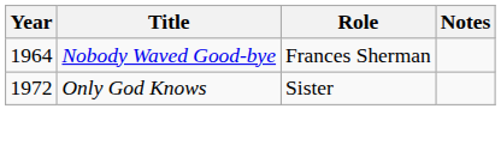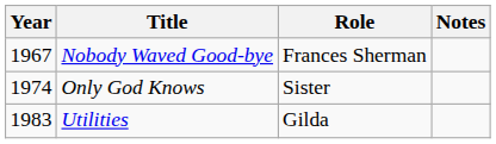 <table class="wikitable sortable">
 <tr>
 <th>Year</th>
 <th>Title</th>
 <th>Role</th>
 <th class="unsortable">Notes</th>
 </tr>
 <tr>
-<td>1964</td>
+<td>1967</td>
 <td><em><a href='#'>Nobody Waved Good-bye</a></em></td>
 <td>Frances Sherman</td>
 <td></td>
 </tr>
 <tr>
-<td>1972</td>
+<td>1974</td>
 <td><em>Only God Knows</em></td>
 <td>Sister</td>
 <td></td>
 </tr>
+<tr>
+<td>1983</td>
+<td><a href='#'><em>Utilities</em></a></td>
+<td>Gilda</td>
+<td></td>
+</tr>
 </table>
